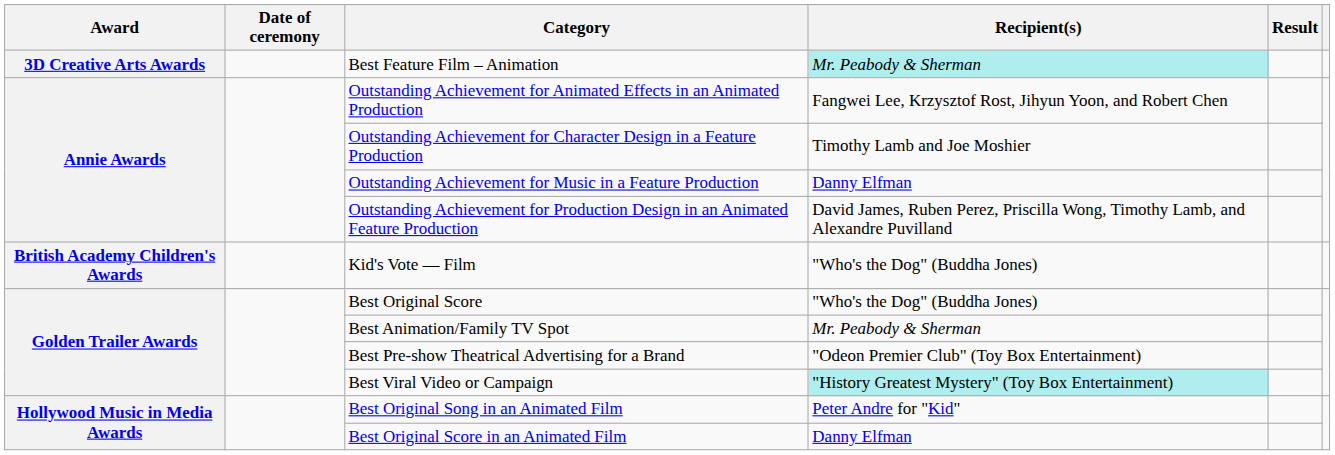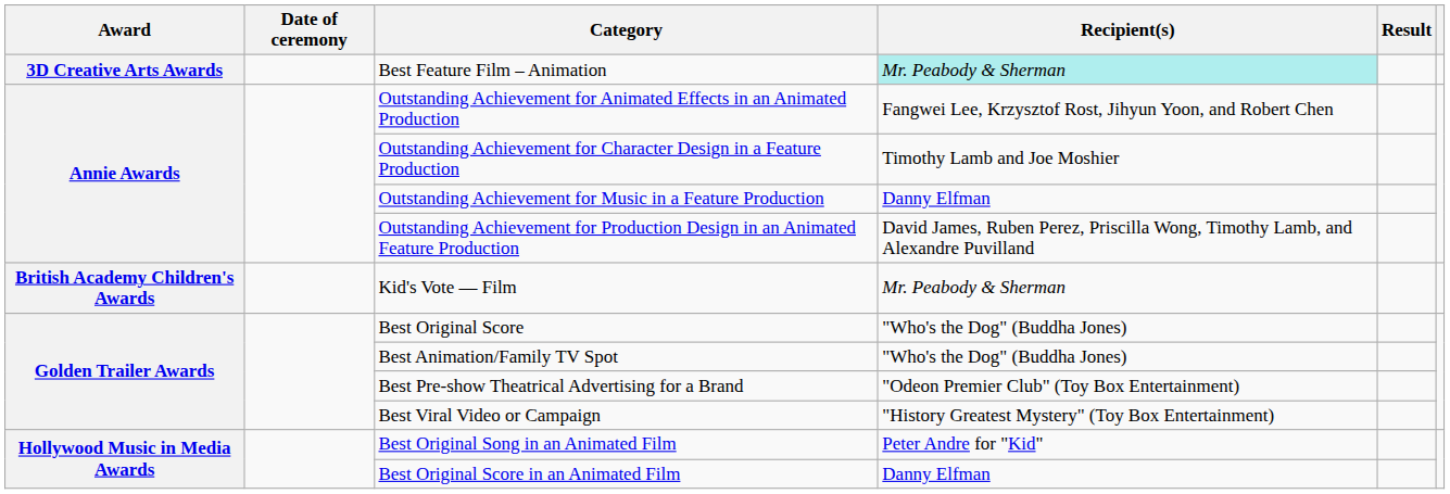 <table class="wikitable sortable plainrowheaders" style="width: 99%;">
 <tr>
 <th scope="col">Award</th>
 <th scope="col">Date of ceremony</th>
 <th scope="col">Category</th>
 <th scope="col">Recipient(s)</th>
 <th scope="col">Result</th>
 <th scope="col" class="unsortable"></th>
 </tr>
 <tr>
 <th scope="row"><a href='#'>3D Creative Arts Awards</a></th>
 <td></td>
 <td>Best Feature Film – Animation</td>
 <td style="background: paleturquoise;"><em>Mr. Peabody & Sherman</em></td>
 <td></td>
 <td style="text-align:center;"></td>
 </tr>
 <tr>
 <th scope="rowgroup" rowspan="4"><a href='#'>Annie Awards</a></th>
 <td rowspan="4"><a href='#'></a></td>
 <td><a href='#'>Outstanding Achievement for Animated Effects in an Animated Production</a></td>
 <td data-sort-value="Lee, Fangwei; Rost, Krzysztof; Yoon, Jihyun; and Chen, Robert">Fangwei Lee, Krzysztof Rost, Jihyun Yoon, and Robert Chen</td>
 <td></td>
 <td rowspan="4" style="text-align:center;"></td>
 </tr>
 <tr>
 <td><a href='#'>Outstanding Achievement for Character Design in a Feature Production</a></td>
 <td data-sort-value="Lamb, Timothy and Moshier, Joe">Timothy Lamb and Joe Moshier</td>
 <td></td>
 </tr>
 <tr>
 <td><a href='#'>Outstanding Achievement for Music in a Feature Production</a></td>
 <td data-sort-value="Elfman, Danny"><a href='#'>Danny Elfman</a></td>
 <td></td>
 </tr>
 <tr>
 <td><a href='#'>Outstanding Achievement for Production Design in an Animated Feature Production</a></td>
 <td data-sort-value="James, David; Perez, Ruben; Wong, Priscilla; Lamb, Timothy; and Puvilland, Alexandre">David James, Ruben Perez, Priscilla Wong, Timothy Lamb, and Alexandre Puvilland</td>
 <td></td>
 </tr>
 <tr>
 <th scope="row"><a href='#'>British Academy Children's Awards</a></th>
 <td></td>
 <td>Kid's Vote — Film</td>
-<td data-sort-value="Who's the Dog">"Who's the Dog" (Buddha Jones)</td>
+<td><em>Mr. Peabody & Sherman</em></td>
 <td></td>
 <td style="text-align:center;"><br></td>
 </tr>
 <tr>
 <th scope="rowgroup" rowspan="4"><a href='#'>Golden Trailer Awards</a></th>
 <td rowspan="4"></td>
 <td>Best Original Score</td>
 <td data-sort-value="Who's the Dog">"Who's the Dog" (Buddha Jones)</td>
 <td></td>
 <td rowspan="4" style="text-align:center;"><br></td>
 </tr>
 <tr>
 <td>Best Animation/Family TV Spot</td>
-<td><em>Mr. Peabody & Sherman</em></td>
+<td data-sort-value="Who's the Dog">"Who's the Dog" (Buddha Jones)</td>
 <td></td>
 </tr>
 <tr>
 <td>Best Pre-show Theatrical Advertising for a Brand</td>
 <td data-sort-value="Odeon Premier Club">"Odeon Premier Club" (Toy Box Entertainment)</td>
 <td></td>
 </tr>
 <tr>
 <td>Best Viral Video or Campaign</td>
-<td data-sort-value="History Greatest Mystery" style="background: paleturquoise;">"History Greatest Mystery" (Toy Box Entertainment)</td>
+<td data-sort-value="History Greatest Mystery">"History Greatest Mystery" (Toy Box Entertainment)</td>
 <td></td>
 </tr>
 <tr>
 <th scope="rowgroup" rowspan="2"><a href='#'>Hollywood Music in Media Awards</a></th>
 <td rowspan="2"></td>
 <td><a href='#'>Best Original Song in an Animated Film</a></td>
 <td data-sort-value="Andre, Peter"><a href='#'>Peter Andre</a> for "<a href='#'>Kid</a>"</td>
 <td></td>
 <td rowspan="2" style="text-align:center;"><br></td>
 </tr>
 <tr>
 <td><a href='#'>Best Original Score in an Animated Film</a></td>
 <td data-sort-value="Elfman, Danny"><a href='#'>Danny Elfman</a></td>
 <td></td>
 </tr>
 </table>
